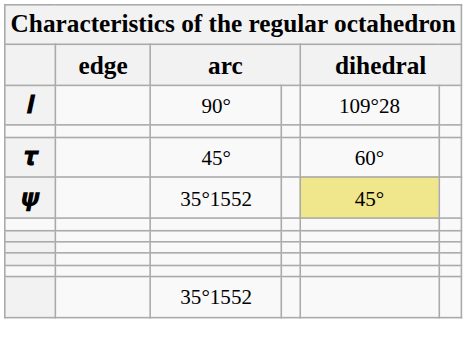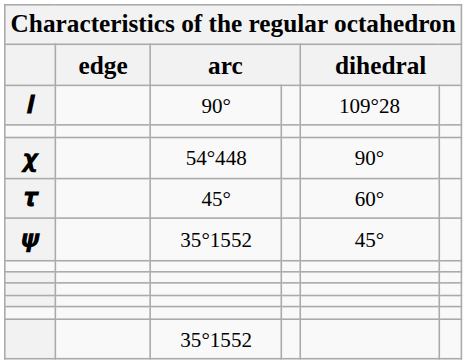 <table class="wikitable floatright">
 <tr>
 <th colspan=6>Characteristics of the regular octahedron</th>
 </tr>
 <tr>
 <th align=right></th>
 <th align=center>edge</th>
 <th colspan=2 align=center>arc</th>
 <th colspan=2 align=center>dihedral</th>
 </tr>
 <tr>
 <th align=right>𝒍</th>
 <td align=center><small></small></td>
 <td align=center><small>90°</small></td>
 <td align=center><small></small></td>
 <td align=center><small>109°28</small></td>
 <td align=center><small></small></td>
 </tr>
 <tr>
 <td></td>
 <td></td>
 <td></td>
 <td></td>
 <td></td>
 </tr>
 <tr>
+<th align=right>𝟀</th>
+<td align=center><small></small></td>
+<td align=center><small>54°448</small></td>
+<td align=center><small></small></td>
+<td align=center><small>90°</small></td>
+<td align=center><small></small></td>
+</tr>
+<tr>
 <th align=right>𝝉</th>
 <td align=center><small></small></td>
 <td align=center><small>45°</small></td>
 <td align=center><small></small></td>
 <td align=center><small>60°</small></td>
 <td align=center><small></small></td>
 </tr>
 <tr>
 <th align=right>𝟁</th>
 <td align=center><small></small></td>
 <td align=center><small>35°1552</small></td>
 <td align=center><small></small></td>
-<td align=center style="background: khaki;"><small>45°</small></td>
+<td align=center><small>45°</small></td>
 <td align=center><small></small></td>
 </tr>
 <tr>
 <td></td>
 <td></td>
 <td></td>
 <td></td>
 <td></td>
 </tr>
 <tr>
 <th align=right><small></small></th>
 <td align=center><small></small></td>
 <td align=center></td>
 <td align=center></td>
 <td align=center></td>
 <td align=center></td>
 </tr>
 <tr>
 <th align=right><small></small></th>
 <td align=center><small></small></td>
 <td align=center></td>
 <td align=center></td>
 <td align=center></td>
 <td align=center></td>
 </tr>
 <tr>
 <th align=right><small></small></th>
 <td align=center><small></small></td>
 <td align=center></td>
 <td align=center></td>
 <td align=center></td>
 <td align=center></td>
 </tr>
 <tr>
 <td></td>
 <td></td>
 <td></td>
 <td></td>
 <td></td>
 </tr>
 <tr>
 <th align=right><small></small></th>
 <td align=center></td>
 <td align=center><small>35°1552</small></td>
 <td align=center><small></small></td>
 <td align=center></td>
 <td align=center></td>
 </tr>
 </table>
